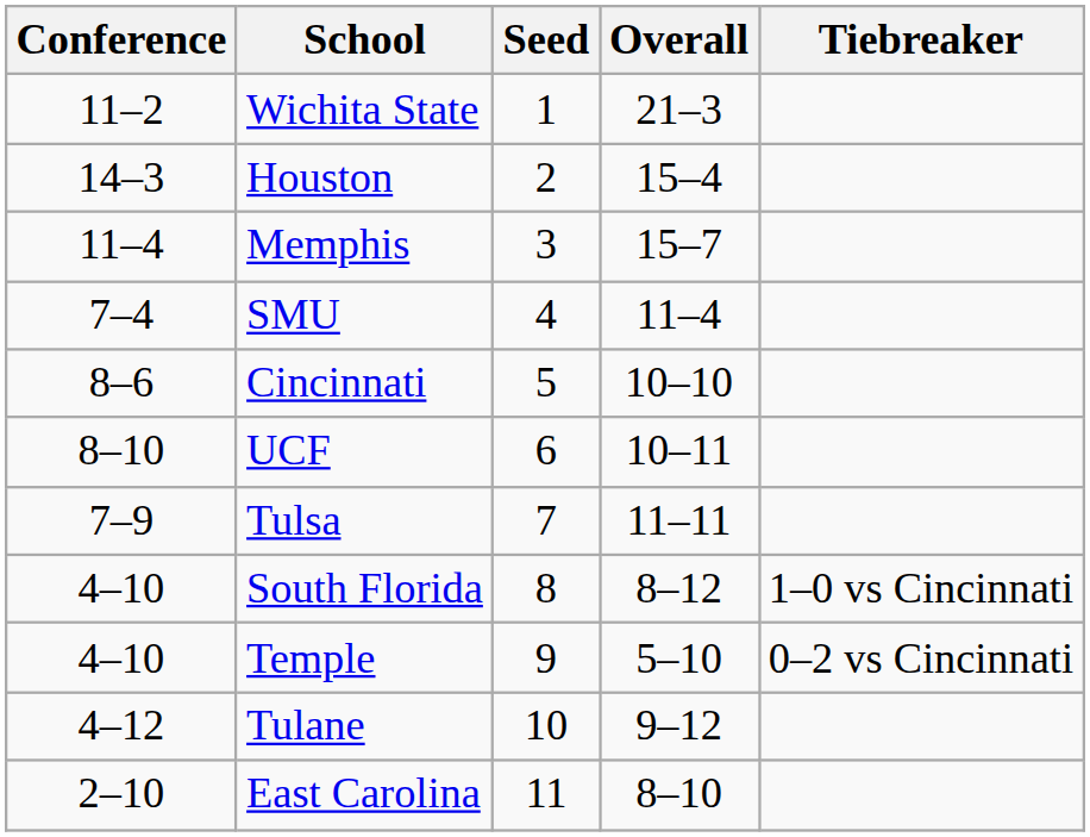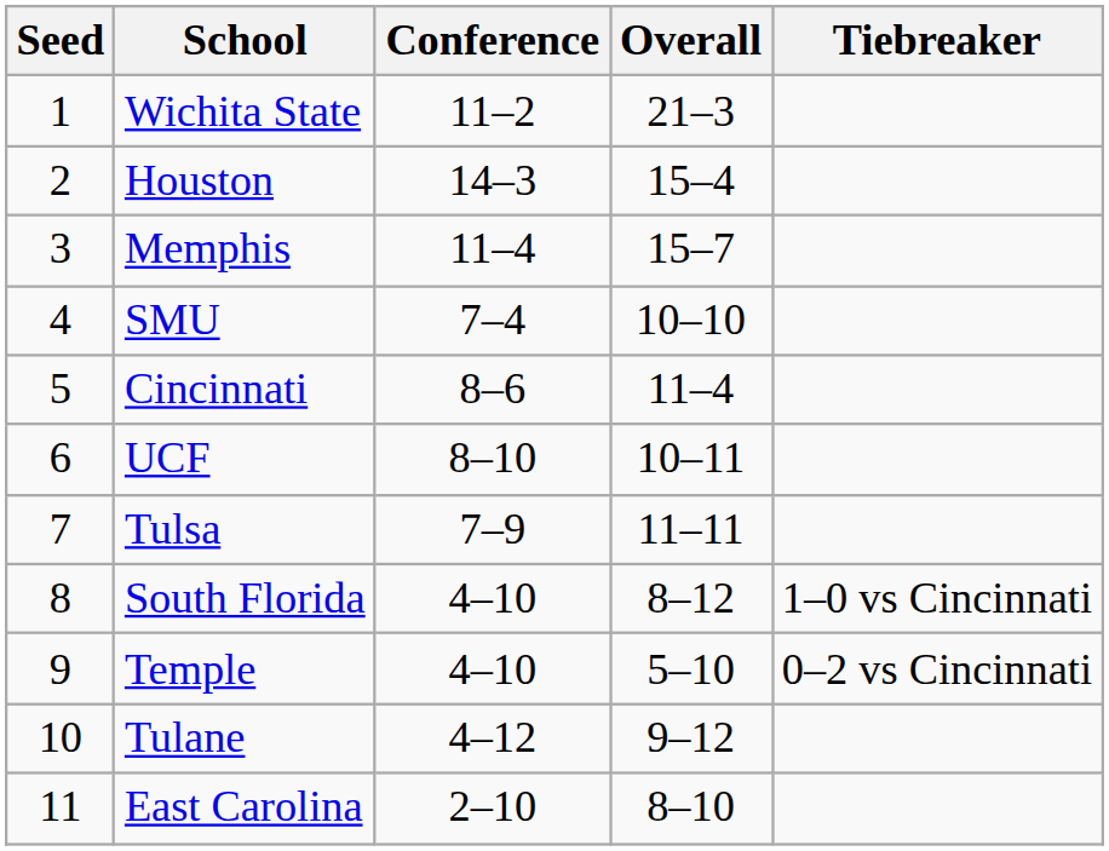 <table class="wikitable" style="text-align:center">
 <tr>
+<th>Seed</th>
+<th>School</th>
 <th>Conference</th>
-<th>School</th>
-<th>Seed</th>
 <th>Overall</th>
 <th>Tiebreaker</th>
 </tr>
 <tr>
+<td>1</td>
+<td align=left><a href='#'>Wichita State</a></td>
 <td>11–2</td>
-<td align=left><a href='#'>Wichita State</a></td>
-<td>1</td>
 <td>21–3</td>
 <td align=left></td>
 </tr>
 <tr>
+<td>2</td>
+<td align=left><a href='#'>Houston</a></td>
 <td>14–3</td>
-<td align=left><a href='#'>Houston</a></td>
-<td>2</td>
 <td>15–4</td>
 <td align=left></td>
 </tr>
 <tr>
+<td>3</td>
+<td align=left><a href='#'>Memphis</a></td>
 <td>11–4</td>
-<td align=left><a href='#'>Memphis</a></td>
-<td>3</td>
 <td>15–7</td>
 <td align=left></td>
 </tr>
 <tr>
+<td>4</td>
+<td align=left><a href='#'>SMU</a></td>
 <td>7–4</td>
-<td align=left><a href='#'>SMU</a></td>
-<td>4</td>
+<td>10–10</td>
+<td align=left></td>
+</tr>
+<tr>
+<td>5</td>
+<td align=left><a href='#'>Cincinnati</a></td>
+<td>8–6</td>
 <td>11–4</td>
 <td align=left></td>
 </tr>
 <tr>
-<td>8–6</td>
-<td align=left><a href='#'>Cincinnati</a></td>
-<td>5</td>
-<td>10–10</td>
-<td align=left></td>
-</tr>
-<tr>
+<td>6</td>
+<td align=left><a href='#'>UCF</a></td>
 <td>8–10</td>
-<td align=left><a href='#'>UCF</a></td>
-<td>6</td>
 <td>10–11</td>
 <td align=left></td>
 </tr>
 <tr>
+<td>7</td>
+<td align=left><a href='#'>Tulsa</a></td>
 <td>7–9</td>
-<td align=left><a href='#'>Tulsa</a></td>
-<td>7</td>
 <td>11–11</td>
 <td align=left></td>
 </tr>
 <tr>
+<td>8</td>
+<td align=left><a href='#'>South Florida</a></td>
 <td>4–10</td>
-<td align=left><a href='#'>South Florida</a></td>
-<td>8</td>
 <td>8–12</td>
 <td align=left>1–0 vs Cincinnati</td>
 </tr>
 <tr>
+<td>9</td>
+<td align=left><a href='#'>Temple</a></td>
 <td>4–10</td>
-<td align=left><a href='#'>Temple</a></td>
-<td>9</td>
 <td>5–10</td>
 <td align=left>0–2 vs Cincinnati</td>
 </tr>
 <tr>
+<td>10</td>
+<td align=left><a href='#'>Tulane</a></td>
 <td>4–12</td>
-<td align=left><a href='#'>Tulane</a></td>
-<td>10</td>
 <td>9–12</td>
 <td align=left></td>
 </tr>
 <tr>
+<td>11</td>
+<td align=left><a href='#'>East Carolina</a></td>
 <td>2–10</td>
-<td align=left><a href='#'>East Carolina</a></td>
-<td>11</td>
 <td>8–10</td>
 <td align=left></td>
 </tr>
 </table>
